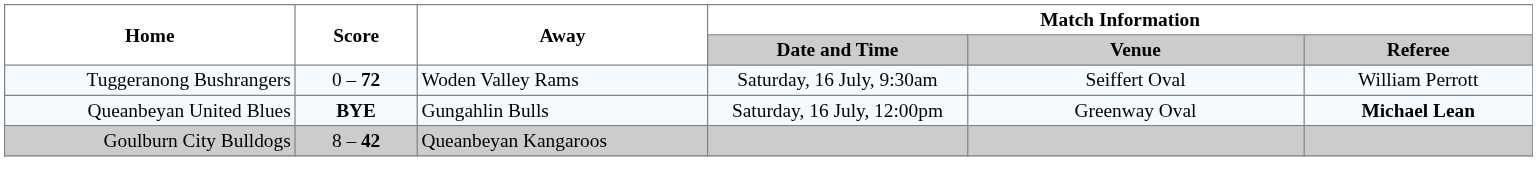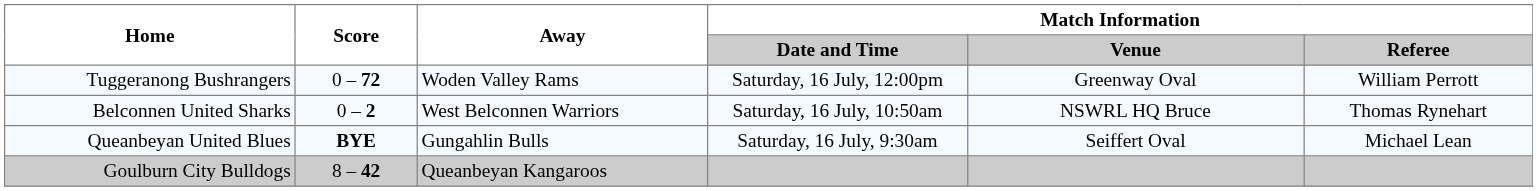 <table width="100%" cellspacing="0" cellpadding="3" border="1" style="border-collapse:collapse;  text-align:center;">
 <tr>
 <th rowspan="2" width="19%">Home</th>
 <th rowspan="2" width="8%">Score</th>
 <th rowspan="2" width="19%">Away</th>
 <th colspan="3">Match Information</th>
 </tr>
 <tr bgcolor="#CCCCCC">
 <th width="17%">Date and Time</th>
 <th width="22%">Venue</th>
 <th width="50%">Referee</th>
 </tr>
 <tr style="text-align:center; background:#f5faff;">
 <td align="right">Tuggeranong Bushrangers </td>
 <td>0 – <strong>72</strong></td>
 <td align="left"> Woden Valley Rams</td>
-<td>Saturday, 16 July, 9:30am</td>
-<td>Seiffert Oval</td>
+<td>Saturday, 16 July, 12:00pm</td>
+<td>Greenway Oval</td>
 <td>William Perrott</td>
+</tr>
+<tr style="text-align:center; background:#f5faff;">
+<td align="right">Belconnen United Sharks </td>
+<td>0 – <strong>2</strong></td>
+<td align="left"> West Belconnen Warriors</td>
+<td>Saturday, 16 July, 10:50am</td>
+<td>NSWRL HQ Bruce</td>
+<td>Thomas Rynehart</td>
 </tr>
 <tr style="text-align:center; background:#f5faff;">
 <td align="right">Queanbeyan United Blues </td>
 <td><strong>BYE</strong></td>
 <td align="left"> Gungahlin Bulls</td>
-<td>Saturday, 16 July, 12:00pm</td>
-<td>Greenway Oval</td>
-<td><strong>Michael Lean</strong></td>
+<td>Saturday, 16 July, 9:30am</td>
+<td>Seiffert Oval</td>
+<td>Michael Lean</td>
 </tr>
 <tr style="text-align:center; background:#CCCCCC;">
 <td align="right">Goulburn City Bulldogs </td>
 <td>8 – <strong>42</strong></td>
 <td align="left"> Queanbeyan Kangaroos</td>
 <td></td>
 <td></td>
 <td></td>
 </tr>
 </table>
